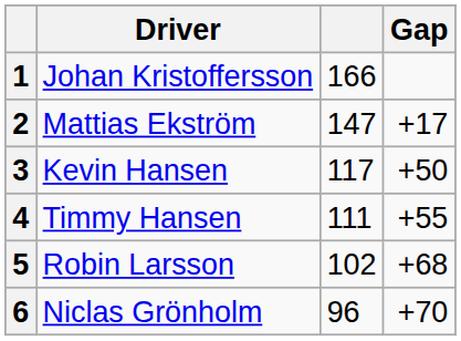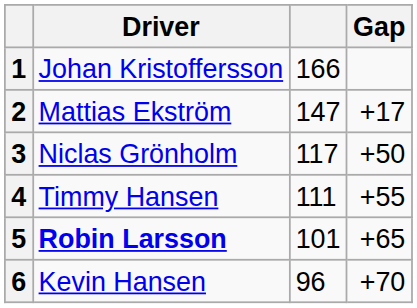 <table class="wikitable" style="font-size: 95%;">
 <tr>
 <th></th>
 <th>Driver</th>
 <th></th>
 <th>Gap</th>
 </tr>
 <tr>
 <th>1</th>
 <td> <a href='#'>Johan Kristoffersson</a></td>
 <td>166</td>
 <td></td>
 </tr>
 <tr>
 <th>2</th>
 <td> <a href='#'>Mattias Ekström</a></td>
 <td>147</td>
 <td align="right">+17</td>
 </tr>
 <tr>
 <th>3</th>
-<td> <a href='#'>Kevin Hansen</a></td>
+<td> <a href='#'>Niclas Grönholm</a></td>
 <td>117</td>
 <td align="right">+50</td>
 </tr>
 <tr>
 <th>4</th>
 <td> <a href='#'>Timmy Hansen</a></td>
 <td>111</td>
 <td align="right">+55</td>
 </tr>
 <tr>
 <th>5</th>
-<td> <a href='#'>Robin Larsson</a></td>
-<td>102</td>
-<td align="right">+68</td>
+<td><strong> <a href='#'>Robin Larsson</a></strong></td>
+<td>101</td>
+<td align="right">+65</td>
 </tr>
 <tr>
 <th>6</th>
-<td> <a href='#'>Niclas Grönholm</a></td>
+<td> <a href='#'>Kevin Hansen</a></td>
 <td>96</td>
 <td align="right">+70</td>
 </tr>
 </table>
